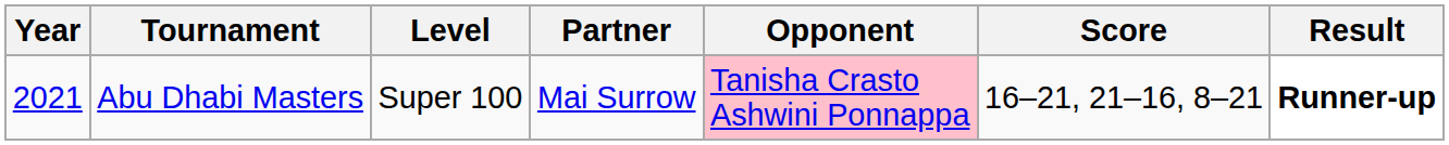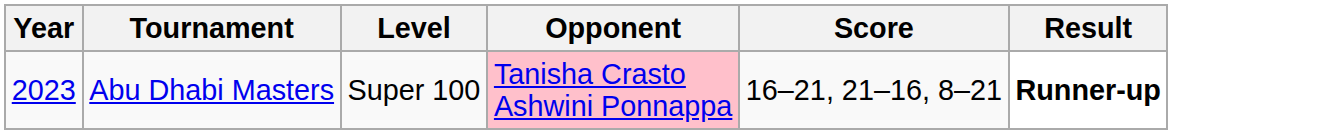 <table class="sortable wikitable" style="font-size: 90%;">
 <tr>
 <th>Year</th>
 <th>Tournament</th>
 <th>Level</th>
-<th>Partner</th>
 <th>Opponent</th>
 <th>Score</th>
 <th>Result</th>
 </tr>
 <tr>
-<td align="center"><a href='#'>2021</a></td>
+<td align="center"><a href='#'>2023</a></td>
 <td align="left"><a href='#'>Abu Dhabi Masters</a></td>
 <td align="left">Super 100</td>
-<td align="left"> <a href='#'>Mai Surrow</a></td>
 <td align="left" style="background: pink;"> <a href='#'>Tanisha Crasto</a><br> <a href='#'>Ashwini Ponnappa</a></td>
 <td align="left">16–21, 21–16, 8–21</td>
 <td style="text-align:left; background:white"> <strong>Runner-up</strong></td>
 </tr>
 </table>
